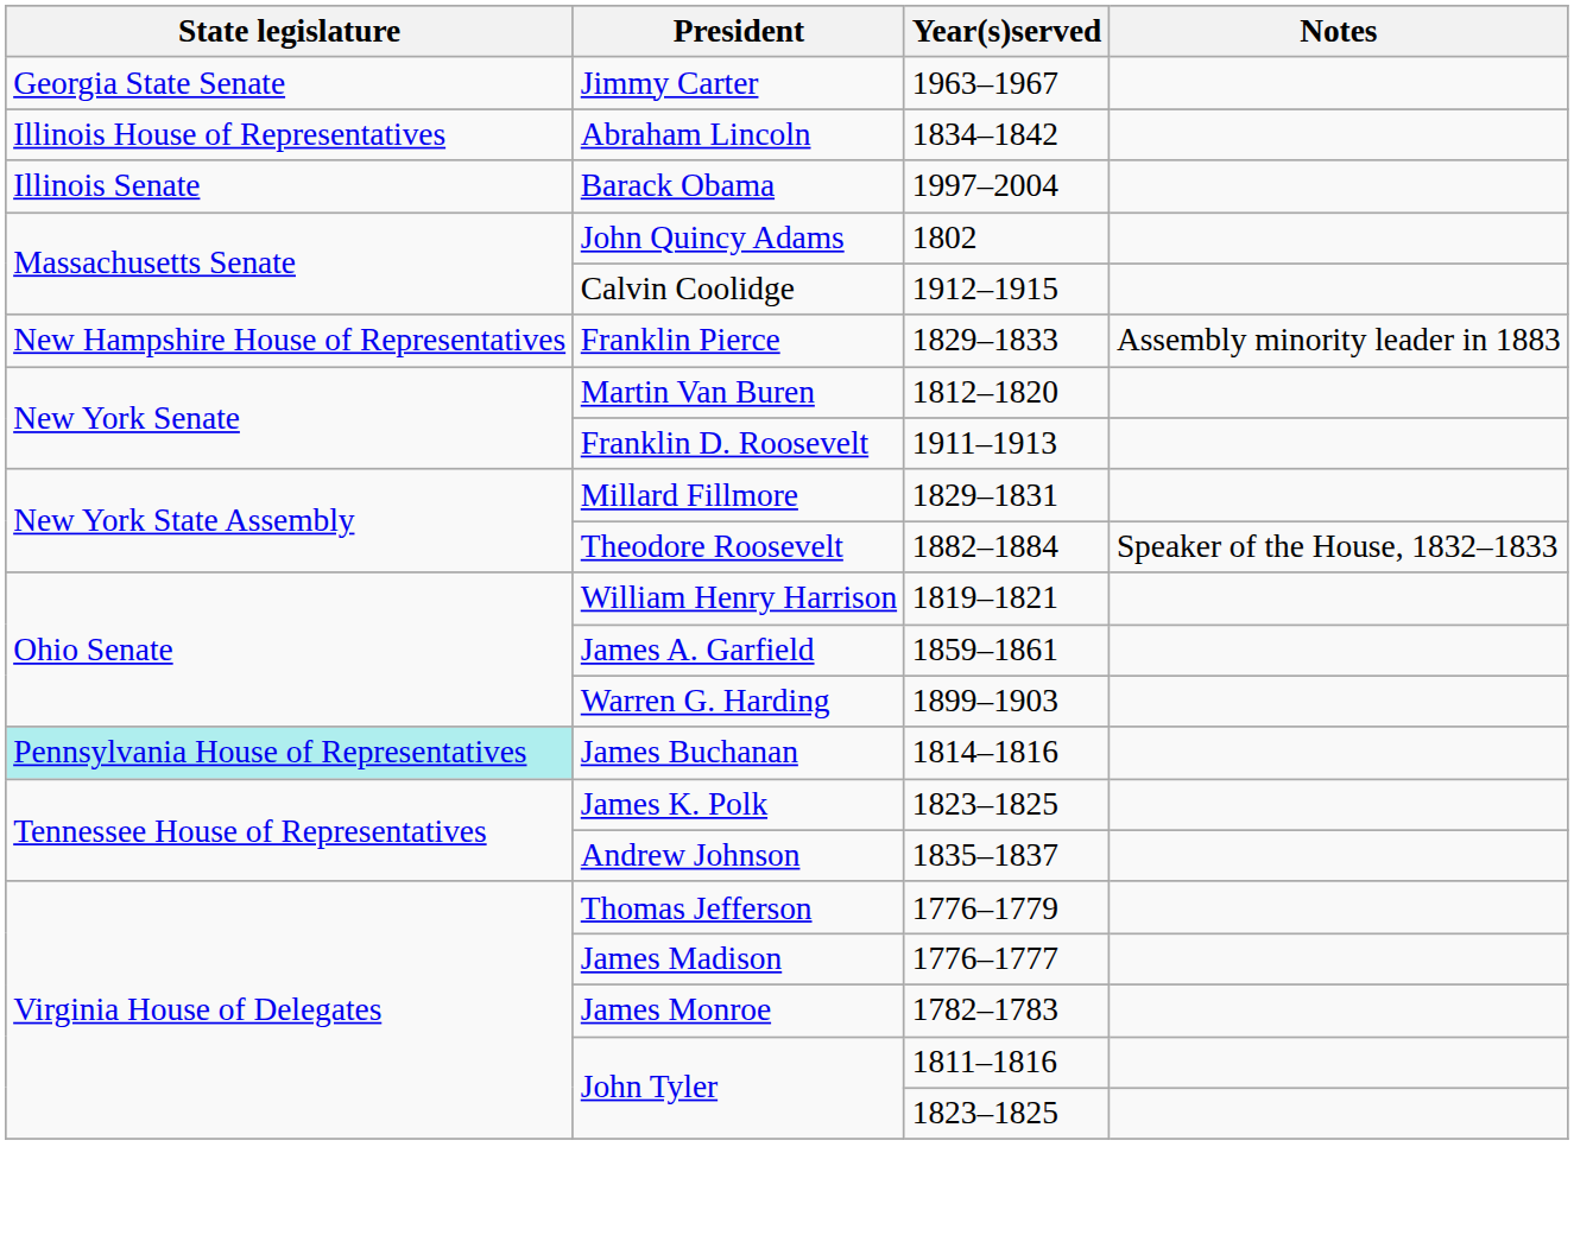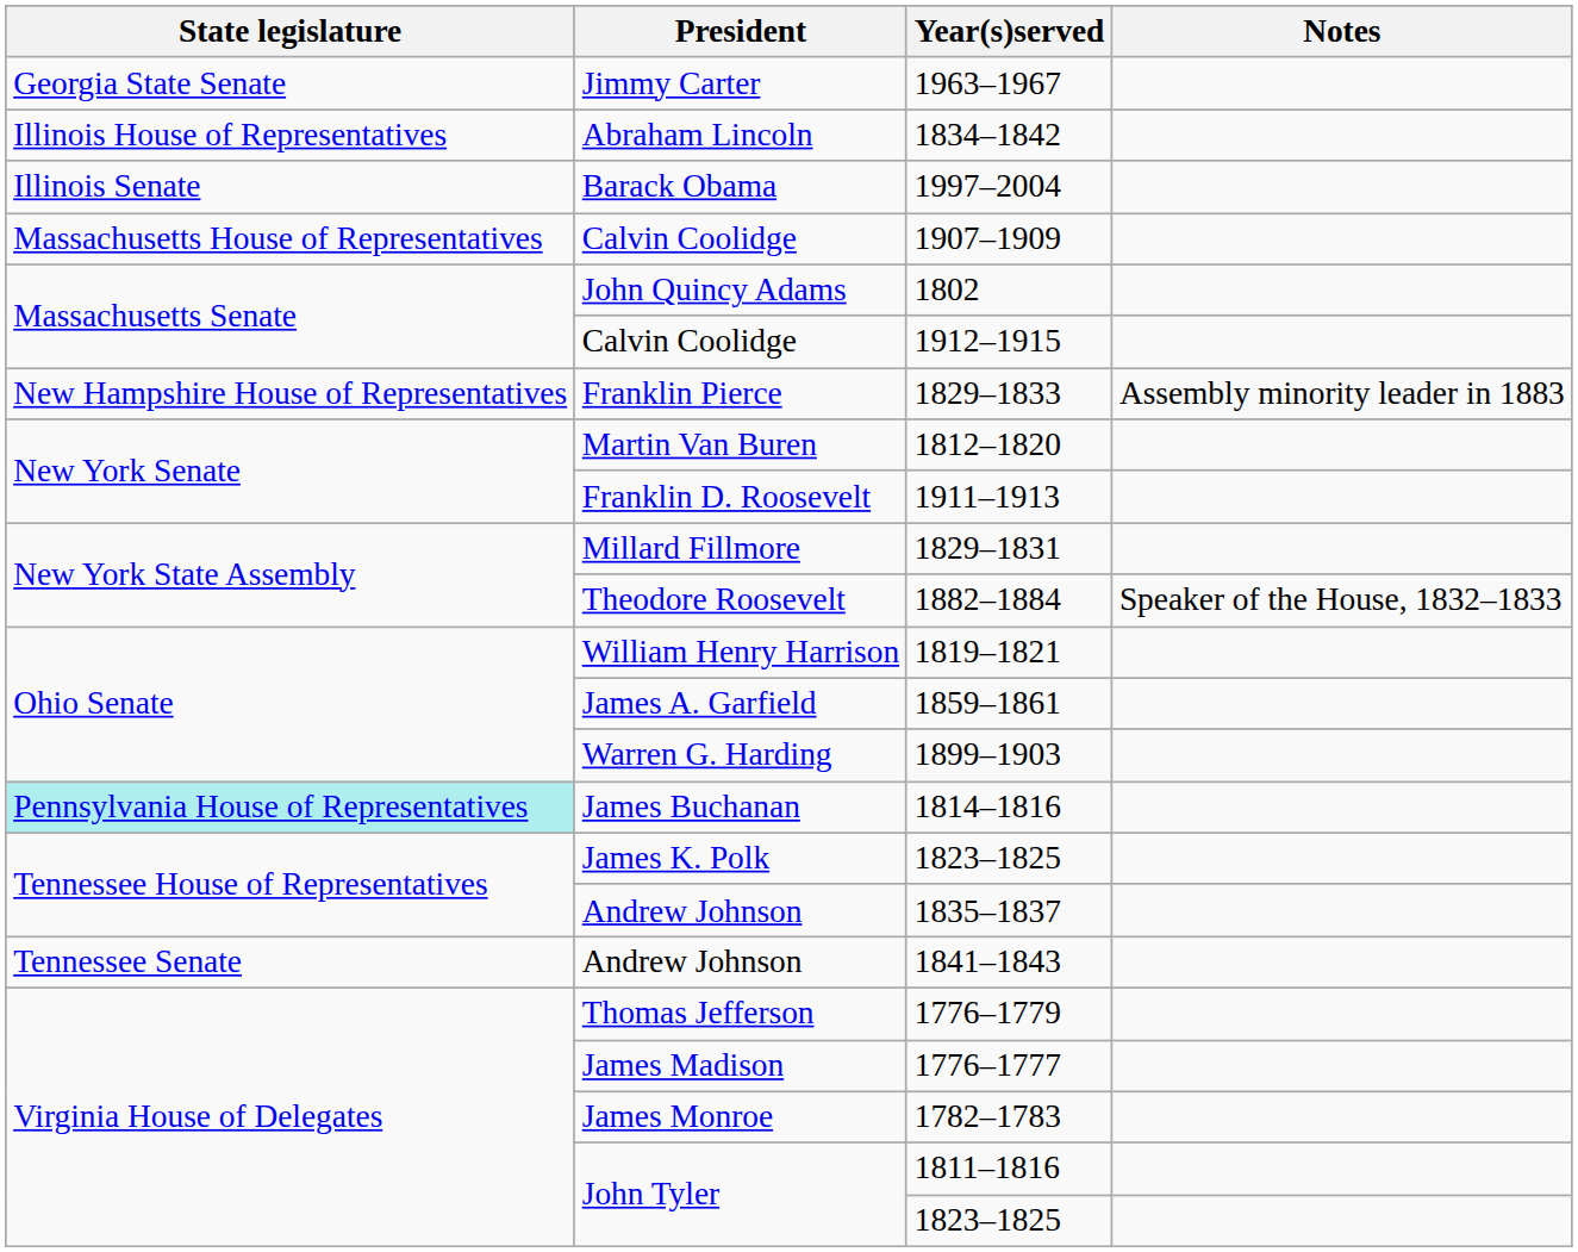 <table class="wikitable sortable">
 <tr>
 <th>State legislature</th>
 <th>President</th>
 <th>Year(s)served</th>
 <th>Notes</th>
 </tr>
 <tr>
 <td><a href='#'>Georgia State Senate</a></td>
 <td><a href='#'>Jimmy Carter</a></td>
 <td>1963–1967</td>
 <td></td>
 </tr>
 <tr>
 <td><a href='#'>Illinois House of Representatives</a></td>
 <td><a href='#'>Abraham Lincoln</a></td>
 <td>1834–1842</td>
 <td></td>
 </tr>
 <tr>
 <td><a href='#'>Illinois Senate</a></td>
 <td><a href='#'>Barack Obama</a></td>
 <td>1997–2004</td>
+<td></td>
+</tr>
+<tr>
+<td><a href='#'>Massachusetts House of Representatives</a></td>
+<td><a href='#'>Calvin Coolidge</a></td>
+<td>1907–1909</td>
 <td></td>
 </tr>
 <tr>
 <td rowspan="2"><a href='#'>Massachusetts Senate</a></td>
 <td><a href='#'>John Quincy Adams</a></td>
 <td>1802</td>
 <td></td>
 </tr>
 <tr>
 <td>Calvin Coolidge</td>
 <td>1912–1915</td>
 <td></td>
 </tr>
 <tr>
 <td><a href='#'>New Hampshire House of Representatives</a></td>
 <td><a href='#'>Franklin Pierce</a></td>
 <td>1829–1833</td>
 <td>Assembly minority leader in 1883</td>
 </tr>
 <tr>
 <td rowspan="2"><a href='#'>New York Senate</a></td>
 <td><a href='#'>Martin Van Buren</a></td>
 <td>1812–1820</td>
 <td></td>
 </tr>
 <tr>
 <td><a href='#'>Franklin D. Roosevelt</a></td>
 <td>1911–1913</td>
 <td></td>
 </tr>
 <tr>
 <td rowspan="2"><a href='#'>New York State Assembly</a></td>
 <td><a href='#'>Millard Fillmore</a></td>
 <td>1829–1831</td>
 <td></td>
 </tr>
 <tr>
 <td><a href='#'>Theodore Roosevelt</a></td>
 <td>1882–1884</td>
 <td>Speaker of the House, 1832–1833</td>
 </tr>
 <tr>
 <td rowspan="3"><a href='#'>Ohio Senate</a></td>
 <td><a href='#'>William Henry Harrison</a></td>
 <td>1819–1821</td>
 <td></td>
 </tr>
 <tr>
 <td><a href='#'>James A. Garfield</a></td>
 <td>1859–1861</td>
 <td></td>
 </tr>
 <tr>
 <td><a href='#'>Warren G. Harding</a></td>
 <td>1899–1903</td>
 <td></td>
 </tr>
 <tr>
 <td style="background: paleturquoise;"><a href='#'>Pennsylvania House of Representatives</a></td>
 <td><a href='#'>James Buchanan</a></td>
 <td>1814–1816</td>
 <td></td>
 </tr>
 <tr>
 <td rowspan="2"><a href='#'>Tennessee House of Representatives</a></td>
 <td><a href='#'>James K. Polk</a></td>
 <td>1823–1825</td>
 <td></td>
 </tr>
 <tr>
 <td><a href='#'>Andrew Johnson</a></td>
 <td>1835–1837</td>
 <td></td>
 </tr>
 <tr>
+<td><a href='#'>Tennessee Senate</a></td>
+<td>Andrew Johnson</td>
+<td>1841–1843</td>
+<td></td>
+</tr>
+<tr>
 <td rowspan="5"><a href='#'>Virginia House of Delegates</a></td>
 <td><a href='#'>Thomas Jefferson</a></td>
 <td>1776–1779</td>
 <td></td>
 </tr>
 <tr>
 <td><a href='#'>James Madison</a></td>
 <td>1776–1777</td>
 <td></td>
 </tr>
 <tr>
 <td><a href='#'>James Monroe</a></td>
 <td>1782–1783</td>
 <td></td>
 </tr>
 <tr>
 <td rowspan="2"><a href='#'>John Tyler</a></td>
 <td>1811–1816</td>
 <td></td>
 </tr>
 <tr>
 <td>1823–1825</td>
 <td></td>
 </tr>
 </table>
